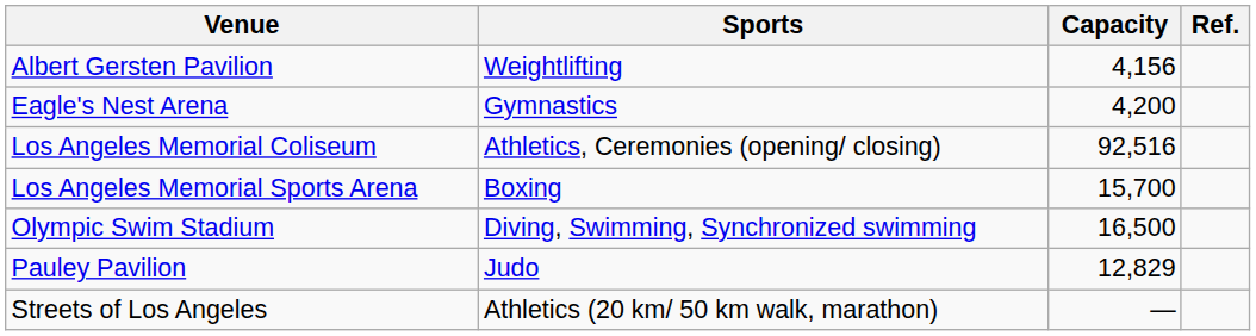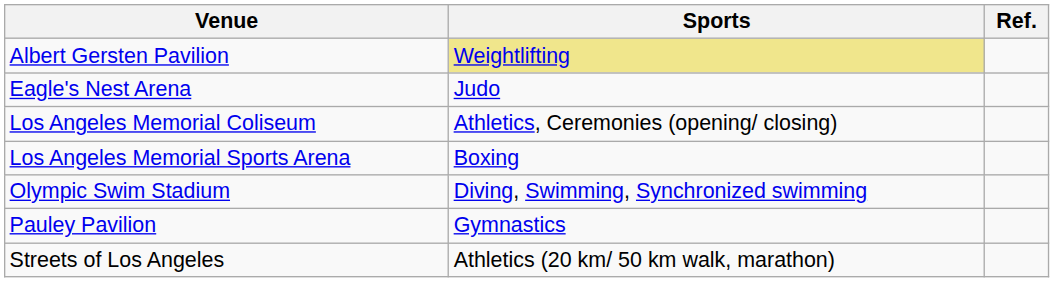 <table class="wikitable sortable" width=780px>
 <tr>
 <th>Venue</th>
 <th>Sports</th>
-<th>Capacity</th>
 <th class="unsortable">Ref.</th>
 </tr>
 <tr>
 <td><a href='#'>Albert Gersten Pavilion</a></td>
-<td><a href='#'>Weightlifting</a></td>
-<td align="right">4,156</td>
+<td style="background: khaki;"><a href='#'>Weightlifting</a></td>
 <td align=center></td>
 </tr>
 <tr>
 <td><a href='#'>Eagle's Nest Arena</a></td>
-<td><a href='#'>Gymnastics</a></td>
-<td align="right">4,200</td>
+<td><a href='#'>Judo</a></td>
 <td align=center></td>
 </tr>
 <tr>
 <td><a href='#'>Los Angeles Memorial Coliseum</a></td>
 <td><a href='#'>Athletics</a>, Ceremonies (opening/ closing)</td>
-<td align="right">92,516</td>
 <td align=center></td>
 </tr>
 <tr>
 <td><a href='#'>Los Angeles Memorial Sports Arena</a></td>
 <td><a href='#'>Boxing</a></td>
-<td align="right">15,700</td>
 <td align=center></td>
 </tr>
 <tr>
 <td><a href='#'>Olympic Swim Stadium</a></td>
 <td><a href='#'>Diving</a>, <a href='#'>Swimming</a>, <a href='#'>Synchronized swimming</a></td>
-<td align="right">16,500</td>
 <td align=center></td>
 </tr>
 <tr>
 <td><a href='#'>Pauley Pavilion</a></td>
-<td><a href='#'>Judo</a></td>
-<td align="right">12,829</td>
+<td><a href='#'>Gymnastics</a></td>
 <td align=center></td>
 </tr>
 <tr>
 <td>Streets of Los Angeles</td>
 <td>Athletics (20 km/ 50 km walk, marathon)</td>
-<td align="right">—</td>
 <td align=center></td>
 </tr>
 </table>
